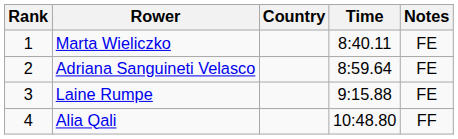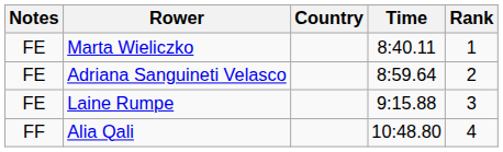 <table class="wikitable" style="text-align:center">
 <tr>
-<th>Rank</th>
+<th>Notes</th>
 <th>Rower</th>
 <th>Country</th>
 <th>Time</th>
-<th>Notes</th>
+<th>Rank</th>
 </tr>
 <tr>
-<td>1</td>
+<td>FE</td>
 <td align="left"><a href='#'>Marta Wieliczko</a></td>
 <td align="left"></td>
 <td>8:40.11</td>
-<td>FE</td>
+<td>1</td>
 </tr>
 <tr>
-<td>2</td>
+<td>FE</td>
 <td align="left"><a href='#'>Adriana Sanguineti Velasco</a></td>
 <td align="left"></td>
 <td>8:59.64</td>
-<td>FE</td>
+<td>2</td>
 </tr>
 <tr>
-<td>3</td>
+<td>FE</td>
 <td align="left"><a href='#'>Laine Rumpe</a></td>
 <td align="left"></td>
 <td>9:15.88</td>
-<td>FE</td>
+<td>3</td>
 </tr>
 <tr>
-<td>4</td>
+<td>FF</td>
 <td align="left"><a href='#'>Alia Qali</a></td>
 <td align="left"></td>
 <td>10:48.80</td>
-<td>FF</td>
+<td>4</td>
 </tr>
 </table>
